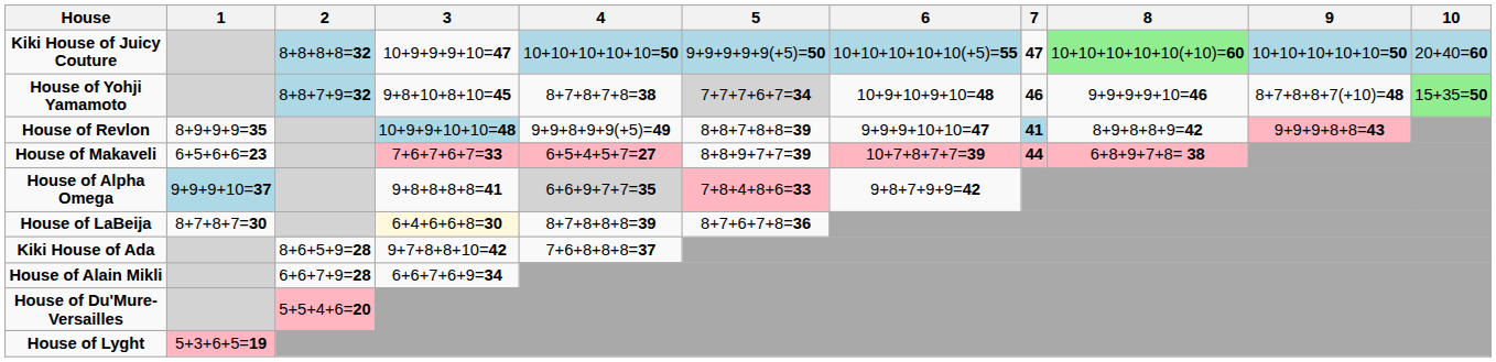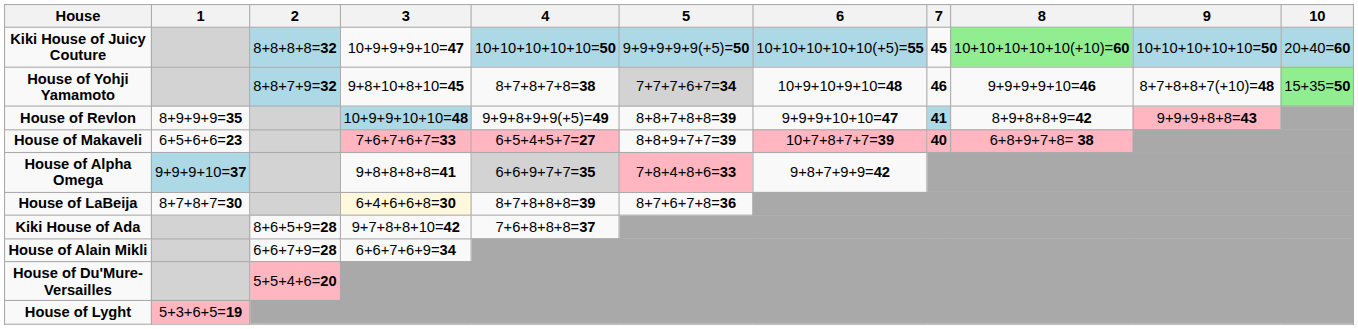 <table class="wikitable" border="2" style="text-align: center; font-size: 85%;">
 <tr>
 <th>House</th>
 <th>1</th>
 <th>2</th>
 <th>3</th>
 <th>4</th>
 <th>5</th>
 <th>6</th>
 <th>7</th>
 <th>8</th>
 <th>9</th>
 <th>10</th>
 </tr>
 <tr>
 <td><strong>Kiki House of Juicy Couture </strong></td>
 <td bgcolor="lightgray"></td>
 <td bgcolor="lightblue">8+8+8+8=<strong>32</strong></td>
 <td>10+9+9+9+10=<strong>47</strong></td>
 <td bgcolor="lightblue">10+10+10+10+10=<strong>50</strong></td>
 <td bgcolor="lightblue">9+9+9+9+9(+5)=<strong>50</strong></td>
 <td bgcolor="lightblue">10+10+10+10+10(+5)=<strong>55</strong></td>
-<td><strong>47</strong></td>
+<td><strong>45</strong></td>
 <td bgcolor="lightgreen">10+10+10+10+10(+10)=<strong>60</strong></td>
 <td bgcolor="lightblue">10+10+10+10+10=<strong>50</strong></td>
 <td bgcolor="lightblue">20+40=<strong>60</strong></td>
 </tr>
 <tr>
 <td><strong>House of Yohji Yamamoto</strong></td>
 <td bgcolor="lightgray"></td>
 <td bgcolor="lightblue">8+8+7+9=<strong>32</strong></td>
 <td>9+8+10+8+10=<strong>45</strong></td>
 <td>8+7+8+7+8=<strong>38</strong></td>
 <td bgcolor="lightgray">7+7+7+6+7=<strong>34</strong></td>
 <td>10+9+10+9+10=<strong>48</strong></td>
 <td><strong>46</strong></td>
 <td>9+9+9+9+10=<strong>46</strong></td>
 <td>8+7+8+8+7(+10)=<strong>48</strong></td>
 <td style="background: lightgreen;">15+35=<strong>50</strong></td>
 </tr>
 <tr>
 <td><strong>House of Revlon </strong></td>
 <td>8+9+9+9=<strong>35</strong></td>
 <td bgcolor="lightgray"></td>
 <td bgcolor="lightblue">10+9+9+10+10=<strong>48</strong></td>
 <td>9+9+8+9+9(+5)=<strong>49</strong></td>
 <td>8+8+7+8+8=<strong>39</strong></td>
 <td>9+9+9+10+10=<strong>47</strong></td>
 <td bgcolor="lightblue"><strong>41</strong></td>
 <td>8+9+8+8+9=<strong>42</strong></td>
 <td bgcolor="lightpink">9+9+9+8+8=<strong>43</strong></td>
 <td colspan="3" bgcolor="darkgray"></td>
 </tr>
 <tr>
 <td><strong>House of Makaveli</strong></td>
 <td>6+5+6+6=<strong>23</strong></td>
 <td bgcolor="lightgray"></td>
 <td bgcolor="lightpink">7+6+7+6+7=<strong>33</strong></td>
 <td bgcolor="lightpink">6+5+4+5+7=<strong>27</strong></td>
 <td>8+8+9+7+7=<strong>39</strong></td>
 <td bgcolor="lightpink">10+7+8+7+7=<strong>39</strong></td>
-<td bgcolor="lightpink"><strong>44</strong></td>
+<td bgcolor="lightpink"><strong>40</strong></td>
 <td bgcolor="lightpink">6+8+9+7+8= <strong>38</strong></td>
 <td colspan="4" bgcolor="darkgray"></td>
 </tr>
 <tr>
 <td><strong>House of Alpha Omega </strong></td>
 <td bgcolor="lightblue">9+9+9+10=<strong>37</strong></td>
 <td bgcolor="lightgray"></td>
 <td>9+8+8+8+8=<strong>41</strong></td>
 <td bgcolor="lightgray">6+6+9+7+7=<strong>35</strong></td>
 <td bgcolor="lightpink">7+8+4+8+6=<strong>33</strong></td>
 <td>9+8+7+9+9=<strong>42</strong></td>
 <td colspan="4" bgcolor="darkgray"></td>
 </tr>
 <tr>
 <td><strong>House of LaBeija </strong></td>
 <td>8+7+8+7=<strong>30</strong></td>
 <td bgcolor="lightgray"></td>
 <td bgcolor="cornsilk">6+4+6+6+8=<strong>30</strong></td>
 <td>8+7+8+8+8=<strong>39</strong></td>
 <td>8+7+6+7+8=<strong>36</strong></td>
 <td colspan="5" bgcolor="darkgray"></td>
 </tr>
 <tr>
 <td><strong>Kiki House of Ada</strong></td>
 <td bgcolor="lightgray"></td>
 <td>8+6+5+9=<strong>28</strong></td>
 <td>9+7+8+8+10=<strong>42</strong></td>
 <td>7+6+8+8+8=<strong>37</strong></td>
 <td colspan="6" bgcolor="darkgray"></td>
 </tr>
 <tr>
 <td><strong>House of Alain Mikli</strong></td>
 <td bgcolor="lightgray"></td>
 <td>6+6+7+9=<strong>28</strong></td>
 <td>6+6+7+6+9=<strong>34</strong></td>
 <td colspan="7" bgcolor="darkgray"></td>
 </tr>
 <tr>
 <td><strong>House of Du'Mure-Versailles</strong></td>
 <td bgcolor="lightgray"></td>
 <td bgcolor="lightpink">5+5+4+6=<strong>20</strong></td>
 <td colspan="8" bgcolor="darkgray"></td>
 </tr>
 <tr>
 <td><strong>House of Lyght</strong></td>
 <td bgcolor="lightpink">5+3+6+5=<strong>19</strong></td>
 <td colspan="9" bgcolor="darkgray"></td>
 </tr>
 </table>
